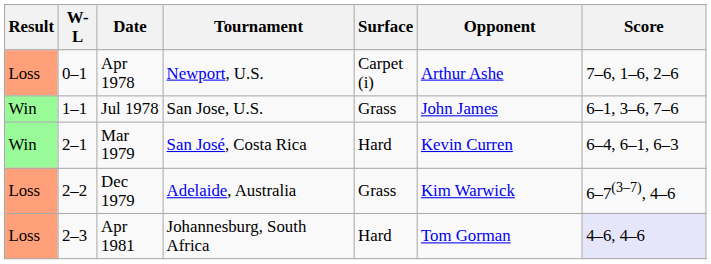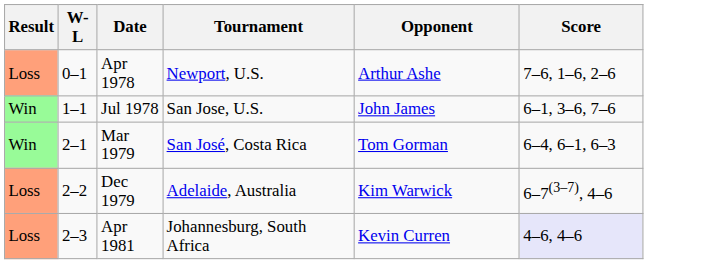 <table class="sortable wikitable">
 <tr>
 <th>Result</th>
 <th style="width:30px" class="unsortable">W-L</th>
 <th style="width:55px">Date</th>
 <th style="width:175px">Tournament</th>
-<th style="width:50px">Surface</th>
 <th style="width:150px">Opponent</th>
 <th style="width:110px" class="unsortable">Score</th>
 </tr>
 <tr>
 <td style="background:#ffa07a;">Loss</td>
 <td>0–1</td>
 <td>Apr 1978</td>
 <td><a href='#'>Newport</a>, U.S.</td>
-<td>Carpet (i)</td>
 <td> <a href='#'>Arthur Ashe</a></td>
 <td>7–6, 1–6, 2–6</td>
 </tr>
 <tr>
 <td style="background:#98fb98;">Win</td>
 <td>1–1</td>
 <td>Jul 1978</td>
 <td>San Jose, U.S.</td>
-<td>Grass</td>
 <td> <a href='#'>John James</a></td>
 <td>6–1, 3–6, 7–6</td>
 </tr>
 <tr>
 <td style="background:#98fb98;">Win</td>
 <td>2–1</td>
 <td>Mar 1979</td>
 <td><a href='#'>San José</a>, Costa Rica</td>
-<td>Hard</td>
-<td> <a href='#'>Kevin Curren</a></td>
+<td> <a href='#'>Tom Gorman</a></td>
 <td>6–4, 6–1, 6–3</td>
 </tr>
 <tr>
 <td style="background:#ffa07a;">Loss</td>
 <td>2–2</td>
 <td>Dec 1979</td>
 <td><a href='#'>Adelaide</a>, Australia</td>
-<td>Grass</td>
 <td> <a href='#'>Kim Warwick</a></td>
 <td>6–7<sup>(3–7)</sup>, 4–6</td>
 </tr>
 <tr>
 <td style="background:#ffa07a;">Loss</td>
 <td>2–3</td>
 <td>Apr 1981</td>
 <td>Johannesburg, South Africa</td>
-<td>Hard</td>
-<td> <a href='#'>Tom Gorman</a></td>
+<td> <a href='#'>Kevin Curren</a></td>
 <td style="background: lavender;">4–6, 4–6</td>
 </tr>
 </table>
